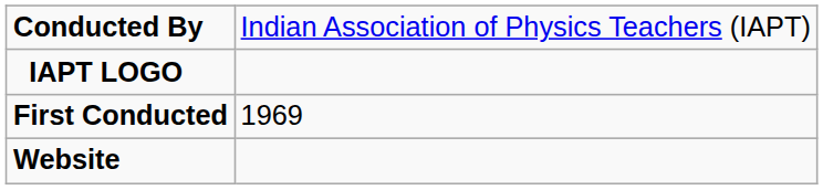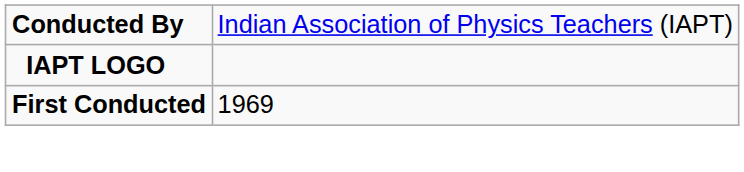 <table class="wikitable" align="Right">
 <tr>
 <td><strong>Conducted By</strong></td>
 <td><a href='#'>Indian Association of Physics Teachers</a> (IAPT)</td>
 </tr>
 <tr>
 <td>  <strong>IAPT LOGO</strong></td>
 <td></td>
 </tr>
 <tr>
 <td><strong>First Conducted</strong></td>
 <td>1969</td>
 </tr>
-<tr>
-<td><strong>Website</strong></td>
-<td></td>
-</tr>
 </table>
